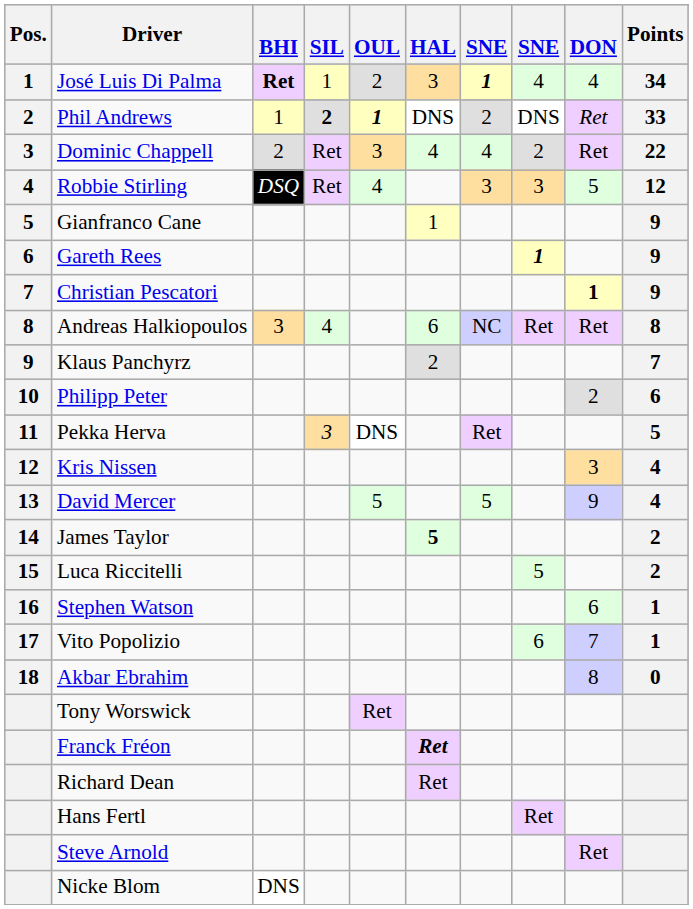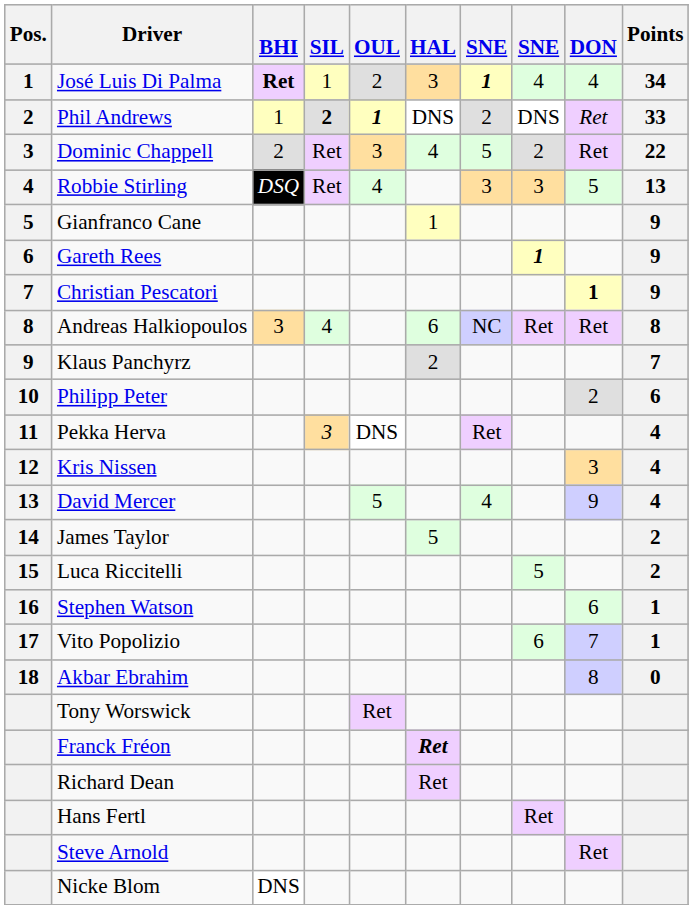 <table class="wikitable" style="font-size: 85%; text-align:center;">
 <tr valign="top">
 <th valign="middle">Pos.</th>
 <th valign="middle">Driver</th>
 <th><br><a href='#'>BHI</a></th>
 <th><br><a href='#'>SIL</a></th>
 <th><br><a href='#'>OUL</a></th>
 <th><br><a href='#'>HAL</a></th>
 <th><br><a href='#'>SNE</a></th>
 <th><br><a href='#'>SNE</a></th>
 <th><br><a href='#'>DON</a></th>
 <th valign="middle">Points</th>
 </tr>
 <tr>
 <th>1</th>
 <td align=left> <a href='#'>José Luis Di Palma</a></td>
 <td style="background:#EFCFFF;"><strong>Ret</strong></td>
 <td style="background:#FFFFBF;">1</td>
 <td style="background:#DFDFDF;">2</td>
 <td style="background:#FFDF9F;">3</td>
 <td style="background:#FFFFBF;"><strong><em>1</em></strong></td>
 <td style="background:#DFFFDF;">4</td>
 <td style="background:#DFFFDF;">4</td>
 <th>34</th>
 </tr>
 <tr>
 <th>2</th>
 <td align=left> <a href='#'>Phil Andrews</a></td>
 <td style="background:#FFFFBF;">1</td>
 <td style="background:#DFDFDF;"><strong>2</strong></td>
 <td style="background:#FFFFBF;"><strong><em>1</em></strong></td>
 <td style="background:#FFFFFF;">DNS</td>
 <td style="background:#DFDFDF;">2</td>
 <td style="background:#FFFFFF;">DNS</td>
 <td style="background:#EFCFFF;"><em>Ret</em></td>
 <th>33</th>
 </tr>
 <tr>
 <th>3</th>
 <td align=left> <a href='#'>Dominic Chappell</a></td>
 <td style="background:#DFDFDF;">2</td>
 <td style="background:#EFCFFF;">Ret</td>
 <td style="background:#FFDF9F;">3</td>
 <td style="background:#DFFFDF;">4</td>
-<td style="background:#DFFFDF;">4</td>
+<td style="background:#DFFFDF;">5</td>
 <td style="background:#DFDFDF;">2</td>
 <td style="background:#EFCFFF;">Ret</td>
 <th>22</th>
 </tr>
 <tr>
 <th>4</th>
 <td align=left> <a href='#'>Robbie Stirling</a></td>
 <td style="background:#000000; color:white"><em>DSQ</em></td>
 <td style="background:#EFCFFF;">Ret</td>
 <td style="background:#DFFFDF;">4</td>
 <td></td>
 <td style="background:#FFDF9F;">3</td>
 <td style="background:#FFDF9F;">3</td>
 <td style="background:#DFFFDF;">5</td>
-<th>12</th>
+<th>13</th>
 </tr>
 <tr>
 <th>5</th>
 <td align=left> Gianfranco Cane</td>
 <td></td>
 <td></td>
 <td></td>
 <td style="background:#FFFFBF;">1</td>
 <td></td>
 <td></td>
 <td></td>
 <th>9</th>
 </tr>
 <tr>
 <th>6</th>
 <td align=left> <a href='#'>Gareth Rees</a></td>
 <td></td>
 <td></td>
 <td></td>
 <td></td>
 <td></td>
 <td style="background:#FFFFBF;"><strong><em>1</em></strong></td>
 <td></td>
 <th>9</th>
 </tr>
 <tr>
 <th>7</th>
 <td align=left> <a href='#'>Christian Pescatori</a></td>
 <td></td>
 <td></td>
 <td></td>
 <td></td>
 <td></td>
 <td></td>
 <td style="background:#FFFFBF;"><strong>1</strong></td>
 <th>9</th>
 </tr>
 <tr>
 <th>8</th>
 <td align=left> Andreas Halkiopoulos</td>
 <td style="background:#FFDF9F;">3</td>
 <td style="background:#DFFFDF;">4</td>
 <td></td>
 <td style="background:#DFFFDF;">6</td>
 <td style="background:#CFCFFF;">NC</td>
 <td style="background:#EFCFFF;">Ret</td>
 <td style="background:#EFCFFF;">Ret</td>
 <th>8</th>
 </tr>
 <tr>
 <th>9</th>
 <td align=left> Klaus Panchyrz</td>
 <td></td>
 <td></td>
 <td></td>
 <td style="background:#DFDFDF;">2</td>
 <td></td>
 <td></td>
 <td></td>
 <th>7</th>
 </tr>
 <tr>
 <th>10</th>
 <td align=left> <a href='#'>Philipp Peter</a></td>
 <td></td>
 <td></td>
 <td></td>
 <td></td>
 <td></td>
 <td></td>
 <td style="background:#DFDFDF;">2</td>
 <th>6</th>
 </tr>
 <tr>
 <th>11</th>
 <td align=left> Pekka Herva</td>
 <td></td>
 <td style="background:#FFDF9F;"><em>3</em></td>
 <td style="background:#FFFFFF;">DNS</td>
 <td></td>
 <td style="background:#EFCFFF;">Ret</td>
 <td></td>
 <td></td>
-<th>5</th>
+<th>4</th>
 </tr>
 <tr>
 <th>12</th>
 <td align=left> <a href='#'>Kris Nissen</a></td>
 <td></td>
 <td></td>
 <td></td>
 <td></td>
 <td></td>
 <td></td>
 <td style="background:#FFDF9F;">3</td>
 <th>4</th>
 </tr>
 <tr>
 <th>13</th>
 <td align=left> <a href='#'>David Mercer</a></td>
 <td></td>
 <td></td>
 <td style="background:#DFFFDF;">5</td>
 <td></td>
-<td style="background:#DFFFDF;">5</td>
+<td style="background:#DFFFDF;">4</td>
 <td></td>
 <td style="background:#CFCFFF;">9</td>
 <th>4</th>
 </tr>
 <tr>
 <th>14</th>
 <td align=left> James Taylor</td>
 <td></td>
 <td></td>
 <td></td>
-<td style="background:#DFFFDF;"><strong>5</strong></td>
+<td style="background:#DFFFDF;">5</td>
 <td></td>
 <td></td>
 <td></td>
 <th>2</th>
 </tr>
 <tr>
 <th>15</th>
 <td align=left> Luca Riccitelli</td>
 <td></td>
 <td></td>
 <td></td>
 <td></td>
 <td></td>
 <td style="background:#DFFFDF;">5</td>
 <td></td>
 <th>2</th>
 </tr>
 <tr>
 <th>16</th>
 <td align=left> <a href='#'>Stephen Watson</a></td>
 <td></td>
 <td></td>
 <td></td>
 <td></td>
 <td></td>
 <td></td>
 <td style="background:#DFFFDF;">6</td>
 <th>1</th>
 </tr>
 <tr>
 <th>17</th>
 <td align=left> Vito Popolizio</td>
 <td></td>
 <td></td>
 <td></td>
 <td></td>
 <td></td>
 <td style="background:#DFFFDF;">6</td>
 <td style="background:#CFCFFF;">7</td>
 <th>1</th>
 </tr>
 <tr>
 <th>18</th>
 <td align=left> <a href='#'>Akbar Ebrahim</a></td>
 <td></td>
 <td></td>
 <td></td>
 <td></td>
 <td></td>
 <td></td>
 <td style="background:#CFCFFF;">8</td>
 <th>0</th>
 </tr>
 <tr>
 <th></th>
 <td align=left> Tony Worswick</td>
 <td></td>
 <td></td>
 <td style="background:#EFCFFF;">Ret</td>
 <td></td>
 <td></td>
 <td></td>
 <td></td>
 <th></th>
 </tr>
 <tr>
 <th></th>
 <td align=left> <a href='#'>Franck Fréon</a></td>
 <td></td>
 <td></td>
 <td></td>
 <td style="background:#EFCFFF;"><strong><em>Ret</em></strong></td>
 <td></td>
 <td></td>
 <td></td>
 <th></th>
 </tr>
 <tr>
 <th></th>
 <td align=left> Richard Dean</td>
 <td></td>
 <td></td>
 <td></td>
 <td style="background:#EFCFFF;">Ret</td>
 <td></td>
 <td></td>
 <td></td>
 <th></th>
 </tr>
 <tr>
 <th></th>
 <td align=left> Hans Fertl</td>
 <td></td>
 <td></td>
 <td></td>
 <td></td>
 <td></td>
 <td style="background:#EFCFFF;">Ret</td>
 <td></td>
 <th></th>
 </tr>
 <tr>
 <th></th>
 <td align=left> <a href='#'>Steve Arnold</a></td>
 <td></td>
 <td></td>
 <td></td>
 <td></td>
 <td></td>
 <td></td>
 <td style="background:#EFCFFF;">Ret</td>
 <th></th>
 </tr>
 <tr>
 <th></th>
 <td align=left> Nicke Blom</td>
 <td style="background:#FFFFFF;">DNS</td>
 <td></td>
 <td></td>
 <td></td>
 <td></td>
 <td></td>
 <td></td>
 <th></th>
 </tr>
 <tr>
 </tr>
 </table>
